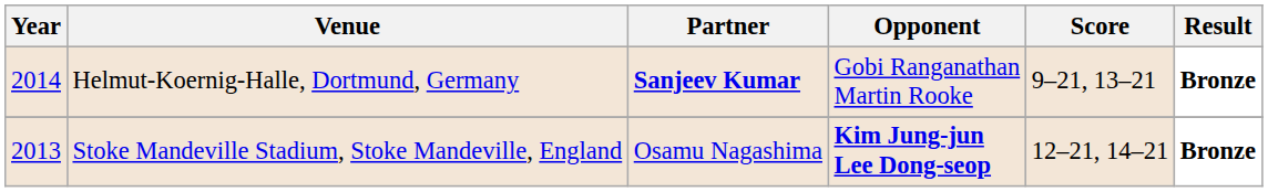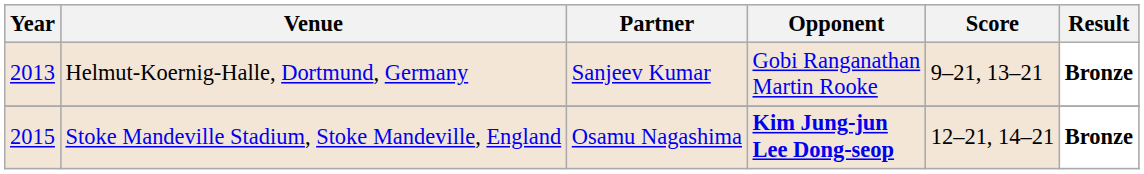 <table class="sortable wikitable" style="font-size: 90%;">
 <tr>
 <th>Year</th>
 <th>Venue</th>
 <th>Partner</th>
 <th>Opponent</th>
 <th>Score</th>
 <th>Result</th>
 </tr>
 <tr style="background:#F3E6D7">
-<td align="center"><a href='#'>2014</a></td>
+<td align="center"><a href='#'>2013</a></td>
 <td align="left">Helmut-Koernig-Halle, <a href='#'>Dortmund</a>, <a href='#'>Germany</a></td>
-<td align="left"><strong> <a href='#'>Sanjeev Kumar</a></strong></td>
+<td align="left"> <a href='#'>Sanjeev Kumar</a></td>
 <td align="left"> <a href='#'>Gobi Ranganathan</a> <br>  <a href='#'>Martin Rooke</a></td>
 <td align="left">9–21, 13–21</td>
 <td style="text-align:left; background:white"> <strong>Bronze</strong></td>
 </tr>
 <tr>
 </tr>
 <tr style="background:#F3E6D7">
-<td align="center"><a href='#'>2013</a></td>
+<td align="center"><a href='#'>2015</a></td>
 <td align="left"><a href='#'>Stoke Mandeville Stadium</a>, <a href='#'>Stoke Mandeville</a>, <a href='#'>England</a></td>
 <td align="left"> <a href='#'>Osamu Nagashima</a></td>
 <td align="left"><strong> <a href='#'>Kim Jung-jun</a> <br>  <a href='#'>Lee Dong-seop</a></strong></td>
 <td align="left">12–21, 14–21</td>
 <td style="text-align:left; background:white"> <strong>Bronze</strong></td>
 </tr>
 </table>
